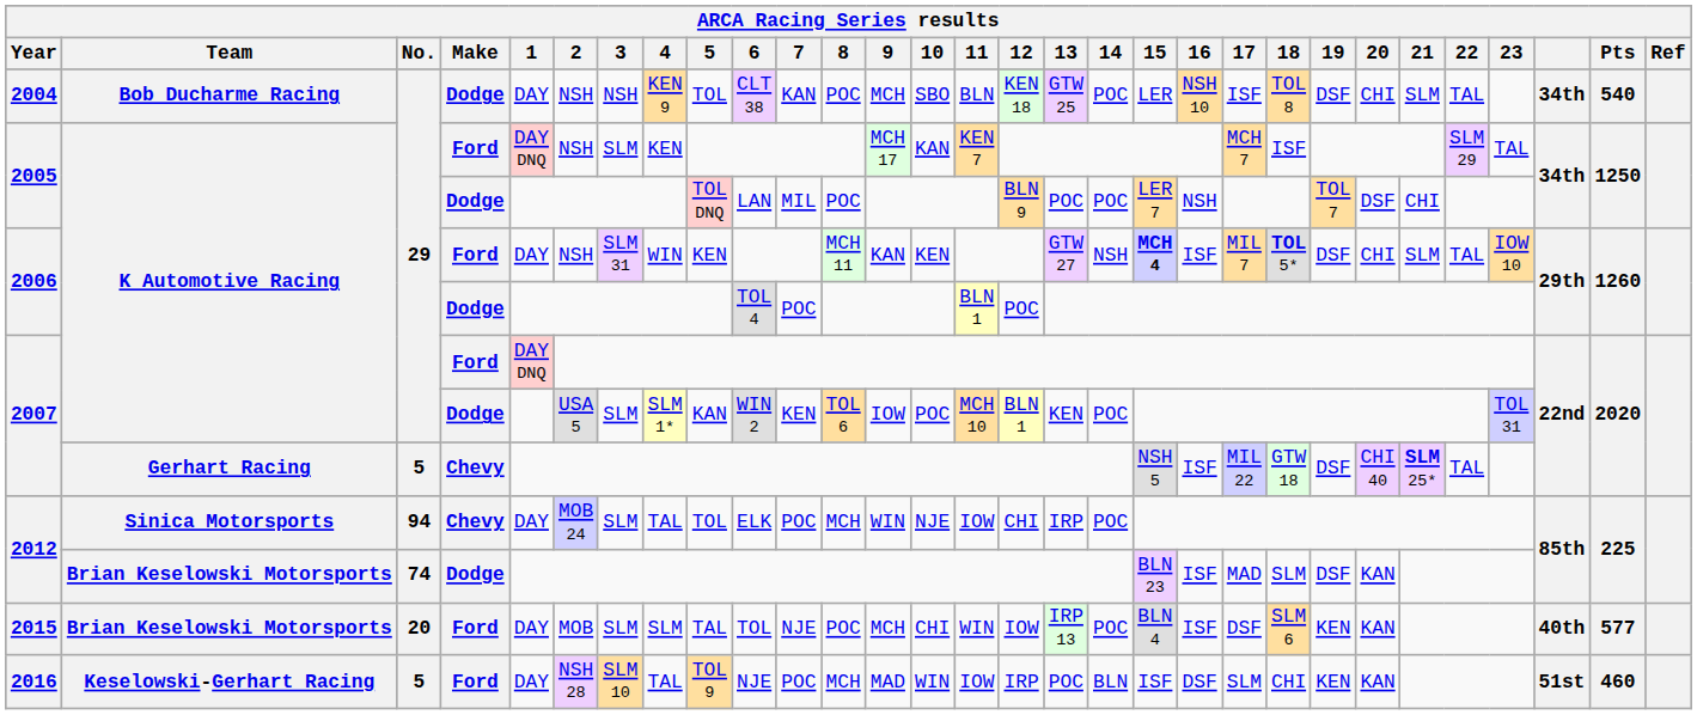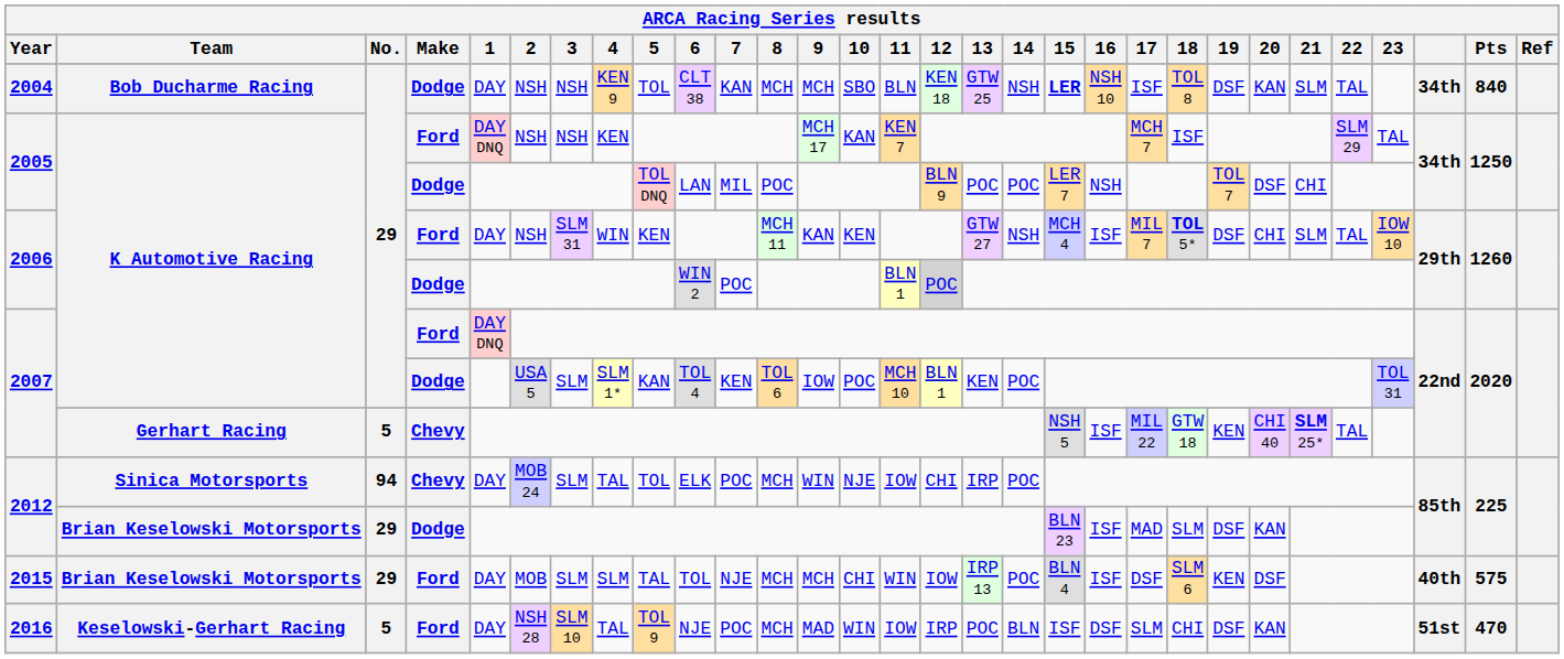 <table class="wikitable" style="text-align:center; font-size:75%">
 <tr>
 <th colspan=45><a href='#'>ARCA Racing Series</a> results</th>
 </tr>
 <tr>
 <th>Year</th>
 <th>Team</th>
 <th>No.</th>
 <th>Make</th>
 <th>1</th>
 <th>2</th>
 <th>3</th>
 <th>4</th>
 <th>5</th>
 <th>6</th>
 <th>7</th>
 <th>8</th>
 <th>9</th>
 <th>10</th>
 <th>11</th>
 <th>12</th>
 <th>13</th>
 <th>14</th>
 <th>15</th>
 <th>16</th>
 <th>17</th>
 <th>18</th>
 <th>19</th>
 <th>20</th>
 <th>21</th>
 <th>22</th>
 <th>23</th>
 <th></th>
 <th>Pts</th>
 <th>Ref</th>
 </tr>
 <tr>
 <th><a href='#'>2004</a></th>
 <th><a href='#'>Bob Ducharme Racing</a></th>
 <th rowspan=7>29</th>
 <th><a href='#'>Dodge</a></th>
 <td><a href='#'>DAY</a></td>
 <td><a href='#'>NSH</a></td>
 <td><a href='#'>NSH</a></td>
 <td style="background:#FFDF9F;"><a href='#'>KEN</a><br><small>9</small></td>
 <td><a href='#'>TOL</a></td>
 <td style="background:#EFCFFF;"><a href='#'>CLT</a><br><small>38</small></td>
 <td><a href='#'>KAN</a></td>
-<td><a href='#'>POC</a></td>
+<td><a href='#'>MCH</a></td>
 <td><a href='#'>MCH</a></td>
 <td><a href='#'>SBO</a></td>
 <td><a href='#'>BLN</a></td>
 <td style="background:#DFFFDF;"><a href='#'>KEN</a><br><small>18</small></td>
 <td style="background:#EFCFFF;"><a href='#'>GTW</a><br><small>25</small></td>
-<td><a href='#'>POC</a></td>
-<td><a href='#'>LER</a></td>
+<td><a href='#'>NSH</a></td>
+<td><strong><a href='#'>LER</a></strong></td>
 <td style="background:#FFDF9F;"><a href='#'>NSH</a><br><small>10</small></td>
 <td><a href='#'>ISF</a></td>
 <td style="background:#FFDF9F;"><a href='#'>TOL</a><br><small>8</small></td>
 <td><a href='#'>DSF</a></td>
-<td><a href='#'>CHI</a></td>
+<td><a href='#'>KAN</a></td>
 <td><a href='#'>SLM</a></td>
 <td><a href='#'>TAL</a></td>
 <td></td>
 <th>34th</th>
-<th>540</th>
+<th>840</th>
 <th></th>
 </tr>
 <tr>
 <th rowspan=2><a href='#'>2005</a></th>
 <th rowspan=6><a href='#'>K Automotive Racing</a></th>
 <th><a href='#'>Ford</a></th>
 <td style="background:#FFCFCF;"><a href='#'>DAY</a><br><small>DNQ</small></td>
 <td><a href='#'>NSH</a></td>
-<td><a href='#'>SLM</a></td>
+<td><a href='#'>NSH</a></td>
 <td><a href='#'>KEN</a></td>
 <td colspan=4></td>
 <td style="background:#DFFFDF;"><a href='#'>MCH</a><br><small>17</small></td>
 <td><a href='#'>KAN</a></td>
 <td style="background:#FFDF9F;"><a href='#'>KEN</a><br><small>7</small></td>
 <td colspan=5></td>
 <td style="background:#FFDF9F;"><a href='#'>MCH</a><br><small>7</small></td>
 <td><a href='#'>ISF</a></td>
 <td colspan=3></td>
 <td style="background:#EFCFFF;"><a href='#'>SLM</a><br><small>29</small></td>
 <td><a href='#'>TAL</a></td>
 <th rowspan=2>34th</th>
 <th rowspan=2>1250</th>
 <th rowspan=2></th>
 </tr>
 <tr>
 <th><a href='#'>Dodge</a></th>
 <td colspan=4></td>
 <td style="background:#FFCFCF;"><a href='#'>TOL</a><br><small>DNQ</small></td>
 <td><a href='#'>LAN</a></td>
 <td><a href='#'>MIL</a></td>
 <td><a href='#'>POC</a></td>
 <td colspan=3></td>
 <td style="background:#FFDF9F;"><a href='#'>BLN</a><br><small>9</small></td>
 <td><a href='#'>POC</a></td>
 <td><a href='#'>POC</a></td>
 <td style="background:#FFDF9F;"><a href='#'>LER</a><br><small>7</small></td>
 <td><a href='#'>NSH</a></td>
 <td colspan=2></td>
 <td style="background:#FFDF9F;"><a href='#'>TOL</a><br><small>7</small></td>
 <td><a href='#'>DSF</a></td>
 <td><a href='#'>CHI</a></td>
 <td colspan=2></td>
 </tr>
 <tr>
 <th rowspan=2><a href='#'>2006</a></th>
 <th><a href='#'>Ford</a></th>
 <td><a href='#'>DAY</a></td>
 <td><a href='#'>NSH</a></td>
 <td style="background:#EFCFFF;"><a href='#'>SLM</a><br><small>31</small></td>
 <td><a href='#'>WIN</a></td>
 <td><a href='#'>KEN</a></td>
 <td colspan=2></td>
 <td style="background:#DFFFDF;"><a href='#'>MCH</a><br><small>11</small></td>
 <td><a href='#'>KAN</a></td>
 <td><a href='#'>KEN</a></td>
 <td colspan=2></td>
 <td style="background:#EFCFFF;"><a href='#'>GTW</a><br><small>27</small></td>
 <td><a href='#'>NSH</a></td>
-<td style="background:#CFCFFF;"><strong><a href='#'>MCH</a><br><small>4</small></strong></td>
+<td style="background:#CFCFFF;"><a href='#'>MCH</a><br><small>4</small></td>
 <td><a href='#'>ISF</a></td>
 <td style="background:#FFDF9F;"><a href='#'>MIL</a><br><small>7</small></td>
 <td style="background:#DFDFDF;"><strong><a href='#'>TOL</a></strong><br><small>5*</small></td>
 <td><a href='#'>DSF</a></td>
 <td><a href='#'>CHI</a></td>
 <td><a href='#'>SLM</a></td>
 <td><a href='#'>TAL</a></td>
 <td style="background:#FFDF9F;"><a href='#'>IOW</a><br><small>10</small></td>
 <th rowspan=2>29th</th>
 <th rowspan=2>1260</th>
 <th rowspan=2></th>
 </tr>
 <tr>
 <th><a href='#'>Dodge</a></th>
 <td colspan=5></td>
-<td style="background:#DFDFDF;"><a href='#'>TOL</a><br><small>4</small></td>
+<td style="background:#DFDFDF;"><a href='#'>WIN</a><br><small>2</small></td>
 <td><a href='#'>POC</a></td>
 <td colspan=3></td>
 <td style="background:#FFFFBF;"><a href='#'>BLN</a><br><small>1</small></td>
-<td><a href='#'>POC</a></td>
+<td style="background: lightgrey;"><a href='#'>POC</a></td>
 <td colspan=11></td>
 </tr>
 <tr>
 <th rowspan=3><a href='#'>2007</a></th>
 <th><a href='#'>Ford</a></th>
 <td style="background:#FFCFCF;"><a href='#'>DAY</a><br><small>DNQ</small></td>
 <td colspan=22></td>
 <th rowspan=3>22nd</th>
 <th rowspan=3>2020</th>
 <th rowspan=3></th>
 </tr>
 <tr>
 <th><a href='#'>Dodge</a></th>
 <td></td>
 <td style="background:#DFDFDF;"><a href='#'>USA</a><br><small>5</small></td>
 <td><a href='#'>SLM</a></td>
 <td style="background:#FFFFBF;"><a href='#'>SLM</a><br><small>1*</small></td>
 <td><a href='#'>KAN</a></td>
-<td style="background:#DFDFDF;"><a href='#'>WIN</a><br><small>2</small></td>
+<td style="background:#DFDFDF;"><a href='#'>TOL</a><br><small>4</small></td>
 <td><a href='#'>KEN</a></td>
 <td style="background:#FFDF9F;"><a href='#'>TOL</a><br><small>6</small></td>
 <td><a href='#'>IOW</a></td>
 <td><a href='#'>POC</a></td>
 <td style="background:#FFDF9F;"><a href='#'>MCH</a><br><small>10</small></td>
 <td style="background:#FFFFBF;"><a href='#'>BLN</a><br><small>1</small></td>
 <td><a href='#'>KEN</a></td>
 <td><a href='#'>POC</a></td>
 <td colspan=8></td>
 <td style="background:#CFCFFF;"><a href='#'>TOL</a><br><small>31</small></td>
 </tr>
 <tr>
 <th><a href='#'>Gerhart Racing</a></th>
 <th>5</th>
 <th><a href='#'>Chevy</a></th>
 <td colspan=14></td>
 <td style="background:#DFDFDF;"><a href='#'>NSH</a><br><small>5</small></td>
 <td><a href='#'>ISF</a></td>
 <td style="background:#CFCFFF;"><a href='#'>MIL</a><br><small>22</small></td>
 <td style="background:#DFFFDF;"><a href='#'>GTW</a><br><small>18</small></td>
-<td><a href='#'>DSF</a></td>
+<td><a href='#'>KEN</a></td>
 <td style="background:#EFCFFF;"><a href='#'>CHI</a><br><small>40</small></td>
 <td style="background:#EFCFFF;"><strong><a href='#'>SLM</a></strong><br><small>25*</small></td>
 <td><a href='#'>TAL</a></td>
 <td></td>
 </tr>
 <tr>
 <th rowspan=2><a href='#'>2012</a></th>
 <th><a href='#'>Sinica Motorsports</a></th>
 <th>94</th>
 <th><a href='#'>Chevy</a></th>
 <td><a href='#'>DAY</a></td>
 <td style="background:#CFCFFF;"><a href='#'>MOB</a><br><small>24</small></td>
 <td><a href='#'>SLM</a></td>
 <td><a href='#'>TAL</a></td>
 <td><a href='#'>TOL</a></td>
 <td><a href='#'>ELK</a></td>
 <td><a href='#'>POC</a></td>
 <td><a href='#'>MCH</a></td>
 <td><a href='#'>WIN</a></td>
 <td><a href='#'>NJE</a></td>
 <td><a href='#'>IOW</a></td>
 <td><a href='#'>CHI</a></td>
 <td><a href='#'>IRP</a></td>
 <td><a href='#'>POC</a></td>
 <td colspan=9></td>
 <th rowspan=2>85th</th>
 <th rowspan=2>225</th>
 <th rowspan=2></th>
 </tr>
 <tr>
 <th><a href='#'>Brian Keselowski Motorsports</a></th>
-<th>74</th>
+<th>29</th>
 <th><a href='#'>Dodge</a></th>
 <td colspan=14></td>
 <td style="background:#EFCFFF;"><a href='#'>BLN</a><br><small>23</small></td>
 <td><a href='#'>ISF</a></td>
 <td><a href='#'>MAD</a></td>
 <td><a href='#'>SLM</a></td>
 <td><a href='#'>DSF</a></td>
 <td><a href='#'>KAN</a></td>
 <td colspan=3></td>
 </tr>
 <tr>
 <th><a href='#'>2015</a></th>
 <th><a href='#'>Brian Keselowski Motorsports</a></th>
-<th>20</th>
+<th>29</th>
 <th><a href='#'>Ford</a></th>
 <td><a href='#'>DAY</a></td>
 <td><a href='#'>MOB</a></td>
 <td><a href='#'>SLM</a></td>
 <td><a href='#'>SLM</a></td>
 <td><a href='#'>TAL</a></td>
 <td><a href='#'>TOL</a></td>
 <td><a href='#'>NJE</a></td>
-<td><a href='#'>POC</a></td>
+<td><a href='#'>MCH</a></td>
 <td><a href='#'>MCH</a></td>
 <td><a href='#'>CHI</a></td>
 <td><a href='#'>WIN</a></td>
 <td><a href='#'>IOW</a></td>
 <td style="background:#DFFFDF;"><a href='#'>IRP</a><br><small>13</small></td>
 <td><a href='#'>POC</a></td>
 <td style="background:#DFDFDF;"><a href='#'>BLN</a><br><small>4</small></td>
 <td><a href='#'>ISF</a></td>
 <td><a href='#'>DSF</a></td>
 <td style="background:#FFDF9F;"><a href='#'>SLM</a><br><small>6</small></td>
 <td><a href='#'>KEN</a></td>
-<td><a href='#'>KAN</a></td>
+<td><a href='#'>DSF</a></td>
 <td colspan=3></td>
 <th>40th</th>
-<th>577</th>
+<th>575</th>
 <th></th>
 </tr>
 <tr>
 <th><a href='#'>2016</a></th>
 <th><a href='#'>Keselowski</a>-<a href='#'>Gerhart Racing</a></th>
 <th>5</th>
 <th><a href='#'>Ford</a></th>
 <td><a href='#'>DAY</a></td>
 <td style="background:#EFCFFF;"><a href='#'>NSH</a><br><small>28</small></td>
 <td style="background:#FFDF9F;"><a href='#'>SLM</a><br><small>10</small></td>
 <td><a href='#'>TAL</a></td>
 <td style="background:#FFDF9F;"><a href='#'>TOL</a><br><small>9</small></td>
 <td><a href='#'>NJE</a></td>
 <td><a href='#'>POC</a></td>
 <td><a href='#'>MCH</a></td>
 <td><a href='#'>MAD</a></td>
 <td><a href='#'>WIN</a></td>
 <td><a href='#'>IOW</a></td>
 <td><a href='#'>IRP</a></td>
 <td><a href='#'>POC</a></td>
 <td><a href='#'>BLN</a></td>
 <td><a href='#'>ISF</a></td>
 <td><a href='#'>DSF</a></td>
 <td><a href='#'>SLM</a></td>
 <td><a href='#'>CHI</a></td>
-<td><a href='#'>KEN</a></td>
+<td><a href='#'>DSF</a></td>
 <td><a href='#'>KAN</a></td>
 <td colspan=3></td>
 <th>51st</th>
-<th>460</th>
+<th>470</th>
 <th></th>
 </tr>
 </table>
